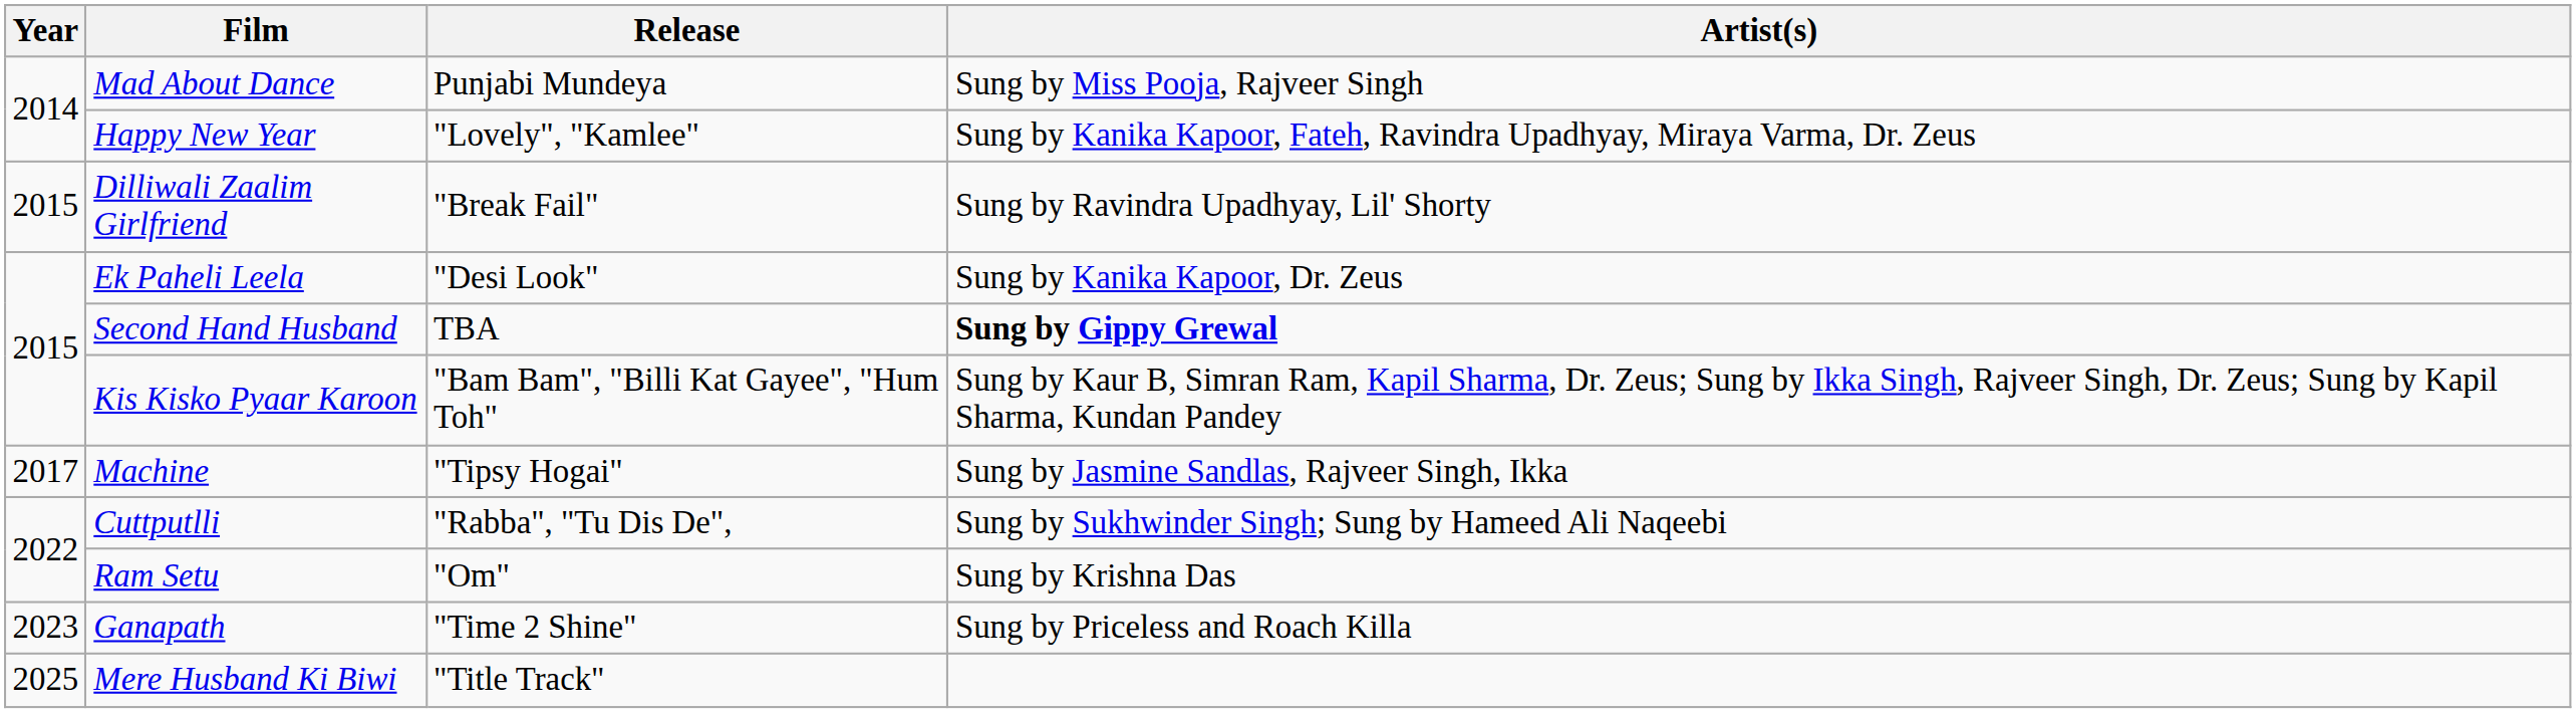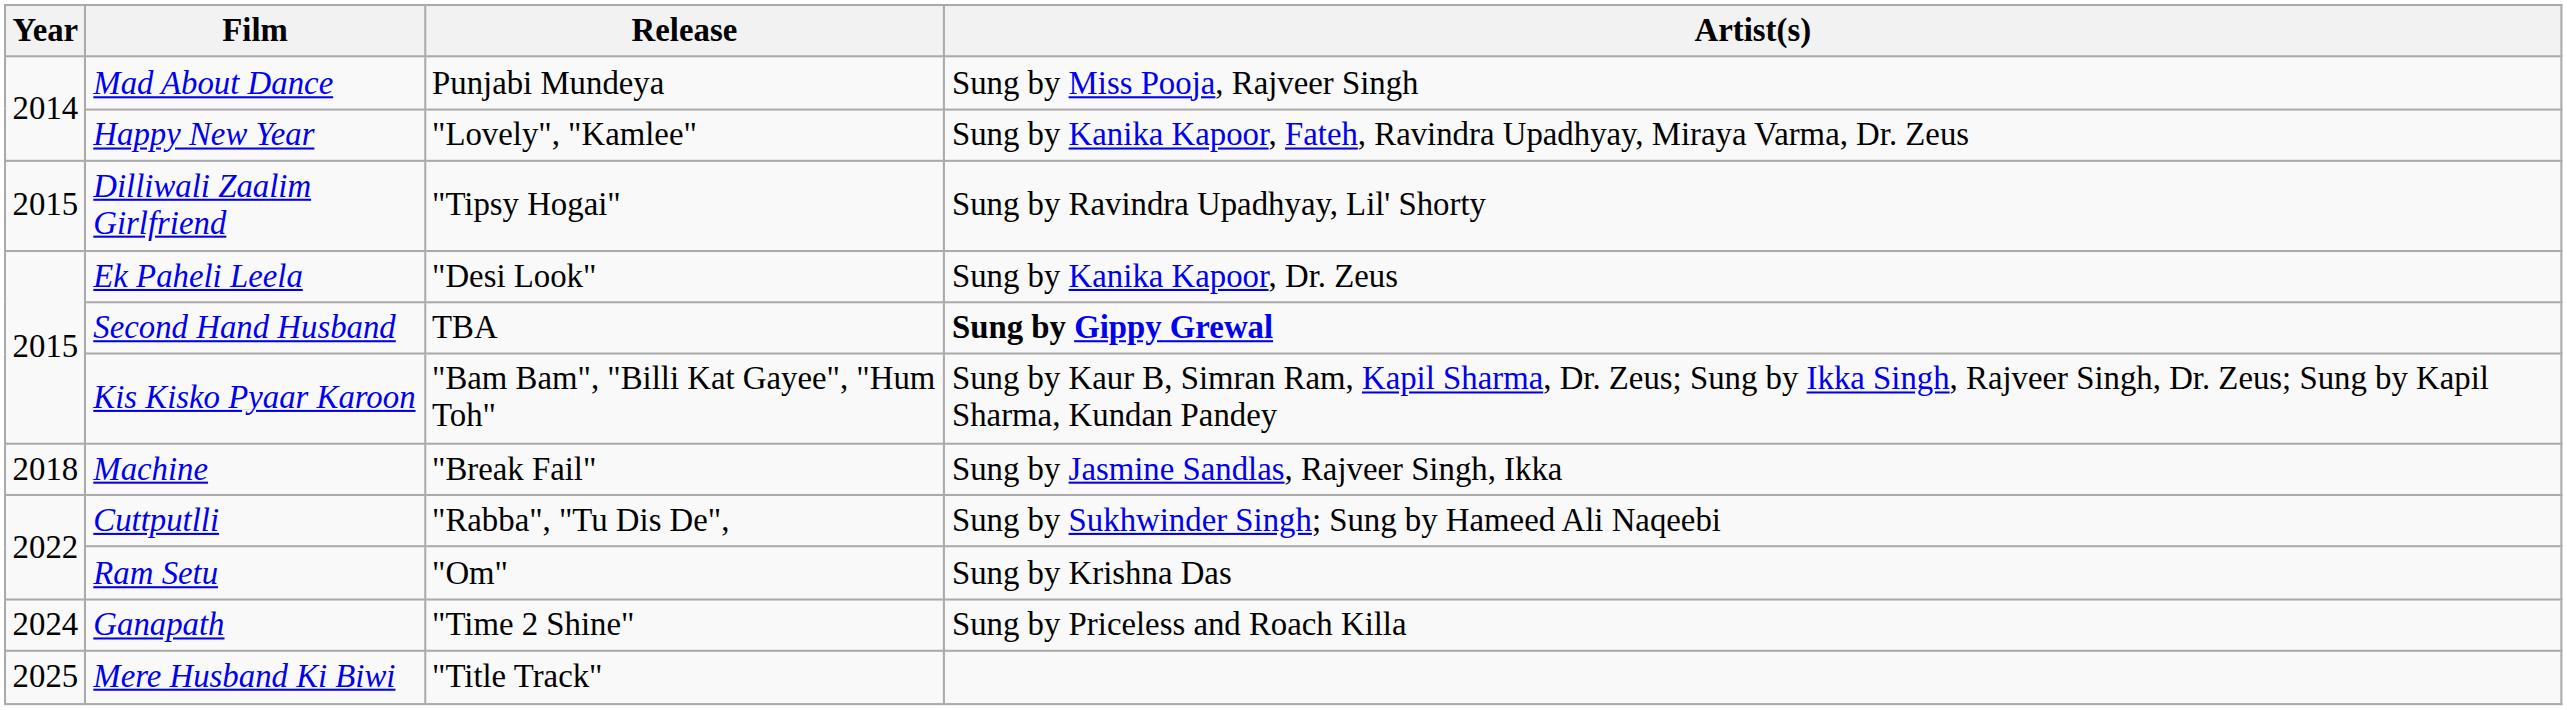 <table class="wikitable">
 <tr>
 <th>Year</th>
 <th>Film</th>
 <th>Release</th>
 <th>Artist(s)</th>
 </tr>
 <tr>
 <td rowspan=2>2014</td>
 <td><em><a href='#'>Mad About Dance</a></em></td>
 <td>Punjabi Mundeya</td>
 <td>Sung by <a href='#'>Miss Pooja</a>, Rajveer Singh</td>
 </tr>
 <tr>
 <td><em><a href='#'>Happy New Year</a></em></td>
 <td>"Lovely", "Kamlee"</td>
 <td>Sung by <a href='#'>Kanika Kapoor</a>, <a href='#'>Fateh</a>, Ravindra Upadhyay, Miraya Varma, Dr. Zeus</td>
 </tr>
 <tr>
 <td>2015</td>
 <td><em><a href='#'>Dilliwali Zaalim Girlfriend</a></em></td>
-<td>"Break Fail"</td>
+<td>"Tipsy Hogai"</td>
 <td>Sung by Ravindra Upadhyay, Lil' Shorty</td>
 </tr>
 <tr>
 <td rowspan="3">2015</td>
 <td><em><a href='#'>Ek Paheli Leela</a></em></td>
 <td>"Desi Look"</td>
 <td>Sung by <a href='#'>Kanika Kapoor</a>, Dr. Zeus</td>
 </tr>
 <tr>
 <td><em><a href='#'>Second Hand Husband</a></em></td>
 <td>TBA</td>
 <td><strong>Sung by <a href='#'>Gippy Grewal</a></strong></td>
 </tr>
 <tr>
 <td><em><a href='#'>Kis Kisko Pyaar Karoon</a></em></td>
 <td>"Bam Bam", "Billi Kat Gayee", "Hum Toh"</td>
 <td>Sung by Kaur B, Simran Ram, <a href='#'>Kapil Sharma</a>, Dr. Zeus; Sung by <a href='#'>Ikka Singh</a>, Rajveer Singh, Dr. Zeus; Sung by Kapil Sharma, Kundan Pandey</td>
 </tr>
 <tr>
-<td>2017</td>
+<td>2018</td>
 <td><em><a href='#'>Machine</a></em></td>
-<td>"Tipsy Hogai"</td>
+<td>"Break Fail"</td>
 <td>Sung by <a href='#'>Jasmine Sandlas</a>, Rajveer Singh, Ikka</td>
 </tr>
 <tr>
 <td rowspan="2">2022</td>
 <td><em><a href='#'>Cuttputlli</a></em></td>
 <td>"Rabba", "Tu Dis De",</td>
 <td>Sung by <a href='#'>Sukhwinder Singh</a>; Sung by Hameed Ali Naqeebi</td>
 </tr>
 <tr>
 <td><em><a href='#'>Ram Setu</a></em></td>
 <td>"Om"</td>
 <td>Sung by Krishna Das</td>
 </tr>
 <tr>
-<td>2023</td>
+<td>2024</td>
 <td><em><a href='#'>Ganapath</a></em></td>
 <td>"Time 2 Shine"</td>
 <td>Sung by Priceless and Roach Killa</td>
 </tr>
 <tr>
 <td>2025</td>
 <td><em><a href='#'>Mere Husband Ki Biwi</a></em></td>
 <td>"Title Track"</td>
 <td></td>
 </tr>
 </table>
